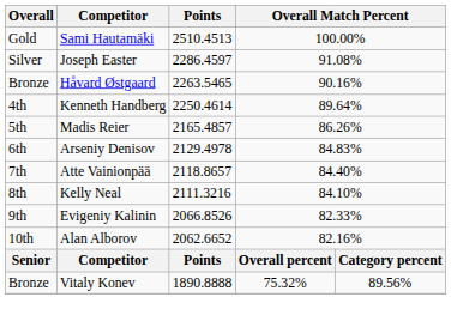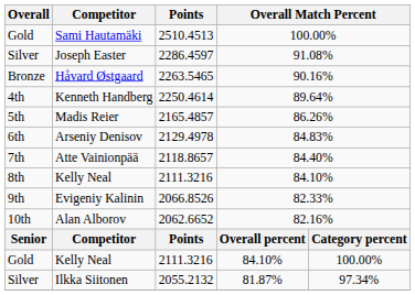 <table class="wikitable" style="text-align: left;">
 <tr>
 <th>Overall</th>
 <th>Competitor</th>
 <th>Points</th>
 <th colspan="2">Overall Match Percent</th>
 </tr>
 <tr>
 <td> Gold</td>
 <td> <a href='#'>Sami Hautamäki</a></td>
 <td>2510.4513</td>
 <td colspan="2" style="text-align: center;">100.00%</td>
 </tr>
 <tr>
 <td> Silver</td>
 <td> Joseph Easter</td>
 <td>2286.4597</td>
 <td colspan="2" style="text-align: center;">91.08%</td>
 </tr>
 <tr>
 <td> Bronze</td>
 <td> <a href='#'>Håvard Østgaard</a></td>
 <td>2263.5465</td>
 <td colspan="2" style="text-align: center;">90.16%</td>
 </tr>
 <tr>
 <td>4th</td>
 <td> Kenneth Handberg</td>
 <td>2250.4614</td>
 <td colspan="2" style="text-align: center;">89.64%</td>
 </tr>
 <tr>
 <td>5th</td>
 <td> Madis Reier</td>
 <td>2165.4857</td>
 <td colspan="2" style="text-align: center;">86.26%</td>
 </tr>
 <tr>
 <td>6th</td>
 <td> Arseniy Denisov</td>
 <td>2129.4978</td>
 <td colspan="2" style="text-align: center;">84.83%</td>
 </tr>
 <tr>
 <td>7th</td>
 <td> Atte Vainionpää</td>
 <td>2118.8657</td>
 <td colspan="2" style="text-align: center;">84.40%</td>
 </tr>
 <tr>
 <td>8th</td>
 <td> Kelly Neal</td>
 <td>2111.3216</td>
 <td colspan="2" style="text-align: center;">84.10%</td>
 </tr>
 <tr>
 <td>9th</td>
 <td> Evigeniy Kalinin</td>
 <td>2066.8526</td>
 <td colspan="2" style="text-align: center;">82.33%</td>
 </tr>
 <tr>
 <td>10th</td>
 <td> Alan Alborov</td>
 <td>2062.6652</td>
 <td colspan="2" style="text-align: center;">82.16%</td>
 </tr>
 <tr>
 <th>Senior</th>
 <th>Competitor</th>
 <th>Points</th>
 <th>Overall percent</th>
 <th>Category percent</th>
 </tr>
 <tr>
-<td> Bronze</td>
-<td> Vitaly Konev</td>
-<td>1890.8888</td>
-<td style="text-align: center;">75.32%</td>
-<td style="text-align: center;">89.56%</td>
+<td> Gold</td>
+<td> Kelly Neal</td>
+<td>2111.3216</td>
+<td style="text-align: center;">84.10%</td>
+<td style="text-align: center;">100.00%</td>
+</tr>
+<tr>
+<td> Silver</td>
+<td> Ilkka Siitonen</td>
+<td>2055.2132</td>
+<td style="text-align: center;">81.87%</td>
+<td style="text-align: center;">97.34%</td>
 </tr>
 <tr>
 </tr>
 </table>
